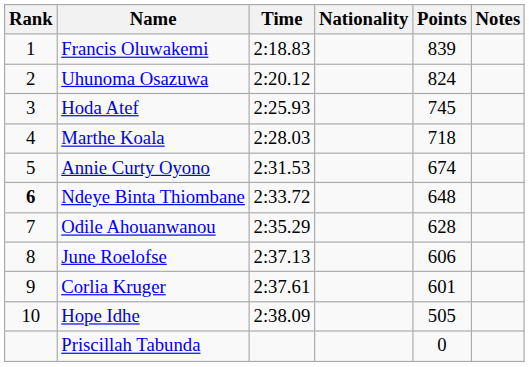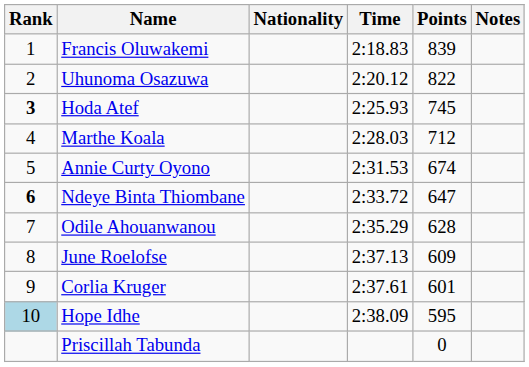 <table class="wikitable sortable" style="text-align:center">
 <tr>
 <th>Rank</th>
 <th>Name</th>
+<th>Nationality</th>
 <th>Time</th>
-<th>Nationality</th>
 <th>Points</th>
 <th>Notes</th>
 </tr>
 <tr>
 <td>1</td>
 <td align="left"><a href='#'>Francis Oluwakemi</a></td>
+<td align=left></td>
 <td>2:18.83</td>
-<td align=left></td>
 <td>839</td>
 <td></td>
 </tr>
 <tr>
 <td>2</td>
 <td align="left"><a href='#'>Uhunoma Osazuwa</a></td>
+<td align=left></td>
 <td>2:20.12</td>
-<td align=left></td>
-<td>824</td>
+<td>822</td>
 <td></td>
 </tr>
 <tr>
-<td>3</td>
+<td><strong>3</strong></td>
 <td align="left"><a href='#'>Hoda Atef</a></td>
+<td align=left></td>
 <td>2:25.93</td>
-<td align=left></td>
 <td>745</td>
 <td></td>
 </tr>
 <tr>
 <td>4</td>
 <td align="left"><a href='#'>Marthe Koala</a></td>
+<td align=left></td>
 <td>2:28.03</td>
-<td align=left></td>
-<td>718</td>
+<td>712</td>
 <td></td>
 </tr>
 <tr>
 <td>5</td>
 <td align="left"><a href='#'>Annie Curty Oyono</a></td>
+<td align=left></td>
 <td>2:31.53</td>
-<td align=left></td>
 <td>674</td>
 <td></td>
 </tr>
 <tr>
 <td><strong>6</strong></td>
 <td align="left"><a href='#'>Ndeye Binta Thiombane</a></td>
+<td align=left></td>
 <td>2:33.72</td>
-<td align=left></td>
-<td>648</td>
+<td>647</td>
 <td></td>
 </tr>
 <tr>
 <td>7</td>
 <td align="left"><a href='#'>Odile Ahouanwanou</a></td>
+<td align=left></td>
 <td>2:35.29</td>
-<td align=left></td>
 <td>628</td>
 <td></td>
 </tr>
 <tr>
 <td>8</td>
 <td align="left"><a href='#'>June Roelofse</a></td>
+<td align=left></td>
 <td>2:37.13</td>
-<td align=left></td>
-<td>606</td>
+<td>609</td>
 <td></td>
 </tr>
 <tr>
 <td>9</td>
 <td align="left"><a href='#'>Corlia Kruger</a></td>
+<td align=left></td>
 <td>2:37.61</td>
-<td align=left></td>
 <td>601</td>
 <td></td>
 </tr>
 <tr>
-<td>10</td>
+<td style="background: lightblue;">10</td>
 <td align="left"><a href='#'>Hope Idhe</a></td>
+<td align=left></td>
 <td>2:38.09</td>
-<td align=left></td>
-<td>505</td>
+<td>595</td>
 <td></td>
 </tr>
 <tr>
 <td></td>
 <td align="left"><a href='#'>Priscillah Tabunda</a></td>
+<td align=left></td>
 <td></td>
-<td align=left></td>
 <td>0</td>
 <td></td>
 </tr>
 </table>
